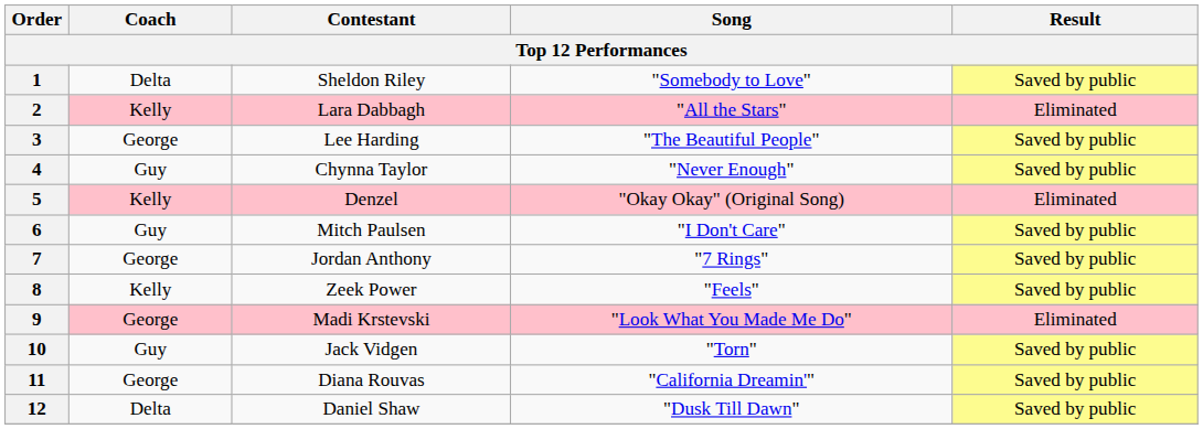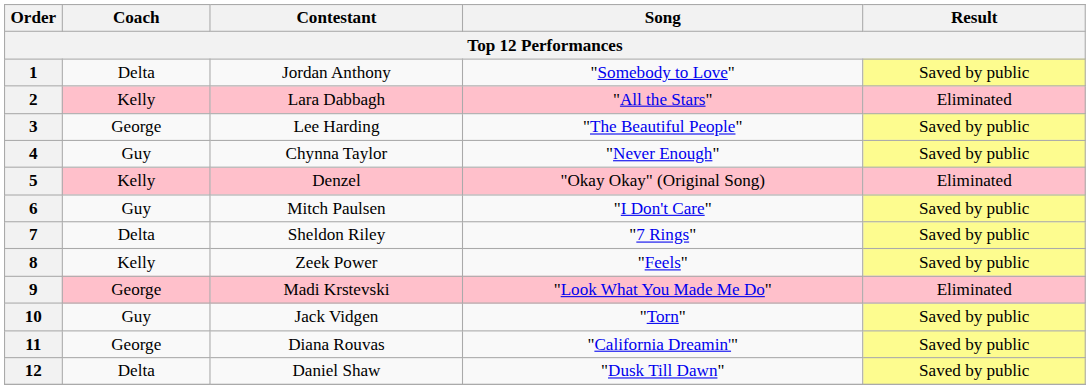 <table class="wikitable" style="text-align:center; width:80%;">
 <tr>
 <th width="1%">Order</th>
 <th width="10%">Coach</th>
 <th width="17%">Contestant</th>
 <th width="27%">Song</th>
 <th width="15%">Result</th>
 </tr>
 <tr>
 <th colspan="5">Top 12 Performances</th>
 </tr>
 <tr>
 <th scope="row">1</th>
 <td>Delta</td>
-<td>Sheldon Riley</td>
+<td>Jordan Anthony</td>
 <td>"<a href='#'>Somebody to Love</a>"</td>
 <td bgcolor="#fdfc8f">Saved by public</td>
 </tr>
 <tr>
 <th scope="row">2</th>
 <td bgcolor="pink">Kelly</td>
 <td bgcolor="pink">Lara Dabbagh</td>
 <td bgcolor="pink">"<a href='#'>All the Stars</a>"</td>
 <td bgcolor="pink">Eliminated</td>
 </tr>
 <tr>
 <th scope="row">3</th>
 <td>George</td>
 <td>Lee Harding</td>
 <td>"<a href='#'>The Beautiful People</a>"</td>
 <td bgcolor="#fdfc8f">Saved by public</td>
 </tr>
 <tr>
 <th scope="row">4</th>
 <td>Guy</td>
 <td>Chynna Taylor</td>
 <td>"<a href='#'>Never Enough</a>"</td>
 <td bgcolor="#fdfc8f">Saved by public</td>
 </tr>
 <tr>
 <th scope="row">5</th>
 <td bgcolor="pink">Kelly</td>
 <td bgcolor="pink">Denzel</td>
 <td bgcolor="pink">"Okay Okay" (Original Song)</td>
 <td bgcolor="pink">Eliminated</td>
 </tr>
 <tr>
 <th scope="row">6</th>
 <td>Guy</td>
 <td>Mitch Paulsen</td>
 <td>"<a href='#'>I Don't Care</a>"</td>
 <td bgcolor="#fdfc8f">Saved by public</td>
 </tr>
 <tr>
 <th scope="row">7</th>
-<td>George</td>
-<td>Jordan Anthony</td>
+<td>Delta</td>
+<td>Sheldon Riley</td>
 <td>"<a href='#'>7 Rings</a>"</td>
 <td bgcolor="#fdfc8f">Saved by public</td>
 </tr>
 <tr>
 <th scope="row">8</th>
 <td>Kelly</td>
 <td>Zeek Power</td>
 <td>"<a href='#'>Feels</a>"</td>
 <td bgcolor="#fdfc8f">Saved by public</td>
 </tr>
 <tr>
 <th scope="row">9</th>
 <td bgcolor="pink">George</td>
 <td bgcolor="pink">Madi Krstevski</td>
 <td bgcolor="pink">"<a href='#'>Look What You Made Me Do</a>"</td>
 <td bgcolor="pink">Eliminated</td>
 </tr>
 <tr>
 <th scope="row">10</th>
 <td>Guy</td>
 <td>Jack Vidgen</td>
 <td>"<a href='#'>Torn</a>"</td>
 <td bgcolor="#fdfc8f">Saved by public</td>
 </tr>
 <tr>
 <th scope="row">11</th>
 <td>George</td>
 <td>Diana Rouvas</td>
 <td>"<a href='#'>California Dreamin'</a>"</td>
 <td bgcolor="#fdfc8f">Saved by public</td>
 </tr>
 <tr>
 <th scope="row">12</th>
 <td>Delta</td>
 <td>Daniel Shaw</td>
 <td>"<a href='#'>Dusk Till Dawn</a>"</td>
 <td bgcolor="#fdfc8f">Saved by public</td>
 </tr>
 <tr>
 </tr>
 </table>
